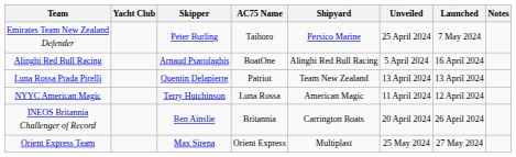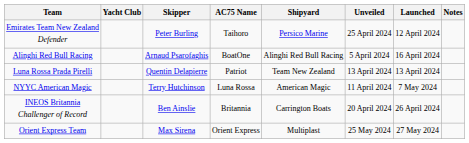 <table class="wikitable" style="font-size:10pt;line-height:1.5;text-align: center;">
 <tr>
 <th>Team</th>
 <th>Yacht Club</th>
 <th>Skipper</th>
 <th>AC75 Name</th>
 <th>Shipyard</th>
 <th>Unveiled</th>
 <th>Launched</th>
 <th>Notes</th>
 </tr>
 <tr>
 <td> <a href='#'>Emirates Team New Zealand</a><br><em>Defender</em></td>
 <td></td>
 <td> <a href='#'>Peter Burling</a></td>
 <td>Taihoro</td>
 <td><a href='#'>Persico Marine</a></td>
 <td>25 April 2024</td>
-<td>7 May 2024</td>
+<td>12 April 2024</td>
 <td></td>
 </tr>
 <tr>
 <td> <a href='#'>Alinghi Red Bull Racing</a></td>
 <td></td>
 <td> <a href='#'>Arnaud Psarofaghis</a></td>
 <td>BoatOne</td>
 <td>Alinghi Red Bull Racing</td>
 <td>5 April 2024</td>
 <td>16 April 2024</td>
 <td></td>
 </tr>
 <tr>
 <td> <a href='#'>Luna Rossa Prada Pirelli</a></td>
 <td></td>
 <td> <a href='#'>Quentin Delapierre</a></td>
 <td>Patriot</td>
 <td>Team New Zealand</td>
 <td>13 April 2024</td>
 <td>13 April 2024</td>
 <td></td>
 </tr>
 <tr>
 <td> <a href='#'>NYYC American Magic</a></td>
 <td></td>
 <td> <a href='#'>Terry Hutchinson</a></td>
 <td>Luna Rossa</td>
 <td>American Magic</td>
 <td>11 April 2024</td>
-<td>12 April 2024</td>
+<td>7 May 2024</td>
 <td></td>
 </tr>
 <tr>
 <td> <a href='#'>INEOS Britannia</a><br><em>Challenger of Record</em></td>
 <td></td>
 <td> <a href='#'>Ben Ainslie</a></td>
 <td>Britannia</td>
 <td>Carrington Boats</td>
 <td>20 April 2024</td>
 <td>26 April 2024</td>
 <td></td>
 </tr>
 <tr>
 <td> <a href='#'>Orient Express Team</a></td>
 <td></td>
 <td> <a href='#'>Max Sirena</a></td>
 <td>Orient Express</td>
 <td>Multiplast</td>
 <td>25 May 2024</td>
 <td>27 May 2024</td>
 <td></td>
 </tr>
 </table>
